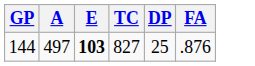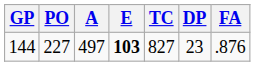 <table class="wikitable">
 <tr>
 <th><a href='#'>GP</a></th>
+<th><a href='#'>PO</a></th>
 <th><a href='#'>A</a></th>
 <th><a href='#'>E</a></th>
 <th><a href='#'>TC</a></th>
 <th><a href='#'>DP</a></th>
 <th><a href='#'>FA</a></th>
 </tr>
 <tr align=center>
 <td>144</td>
+<td>227</td>
 <td>497</td>
 <td><strong>103</strong></td>
 <td>827</td>
-<td>25</td>
+<td>23</td>
 <td>.876</td>
 </tr>
 </table>
